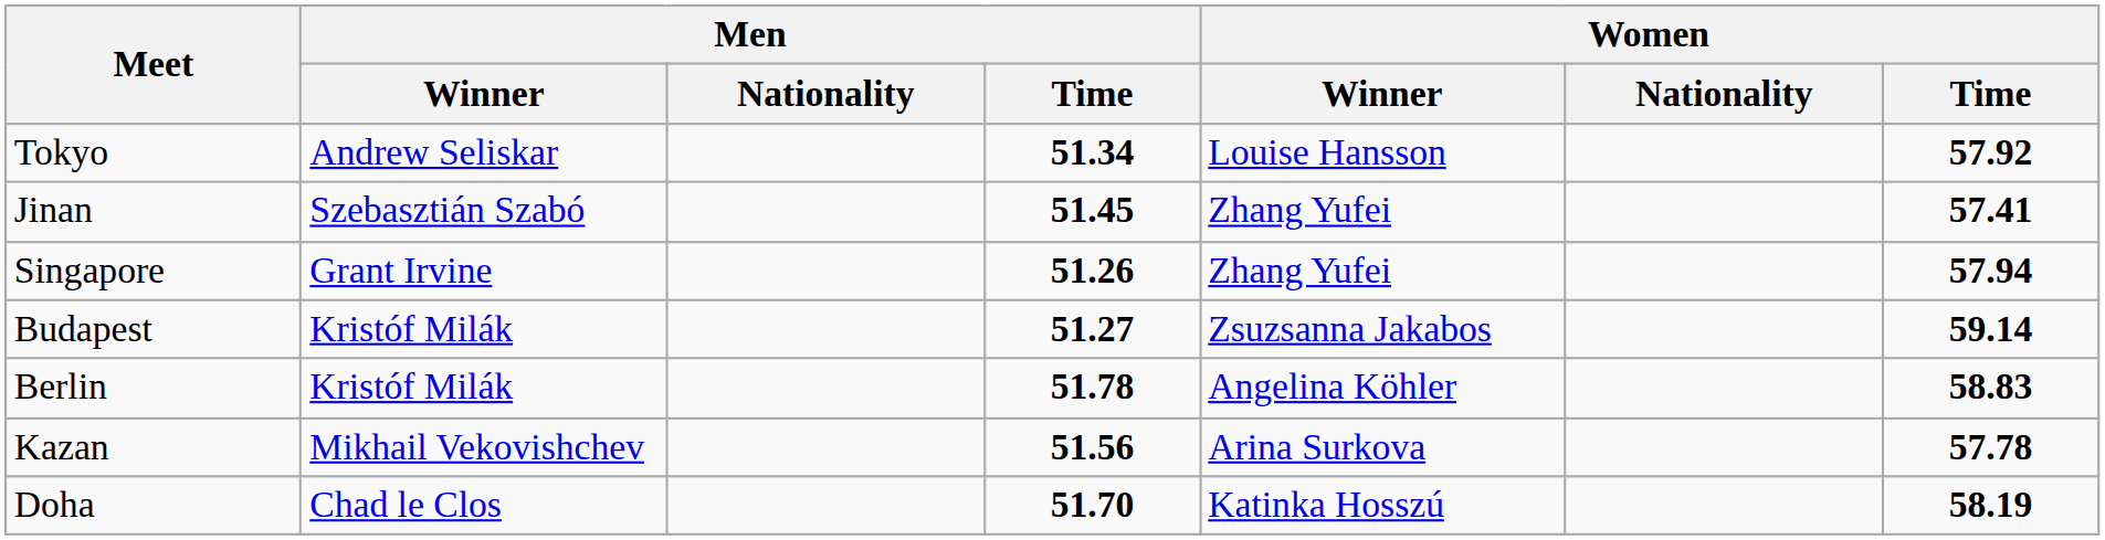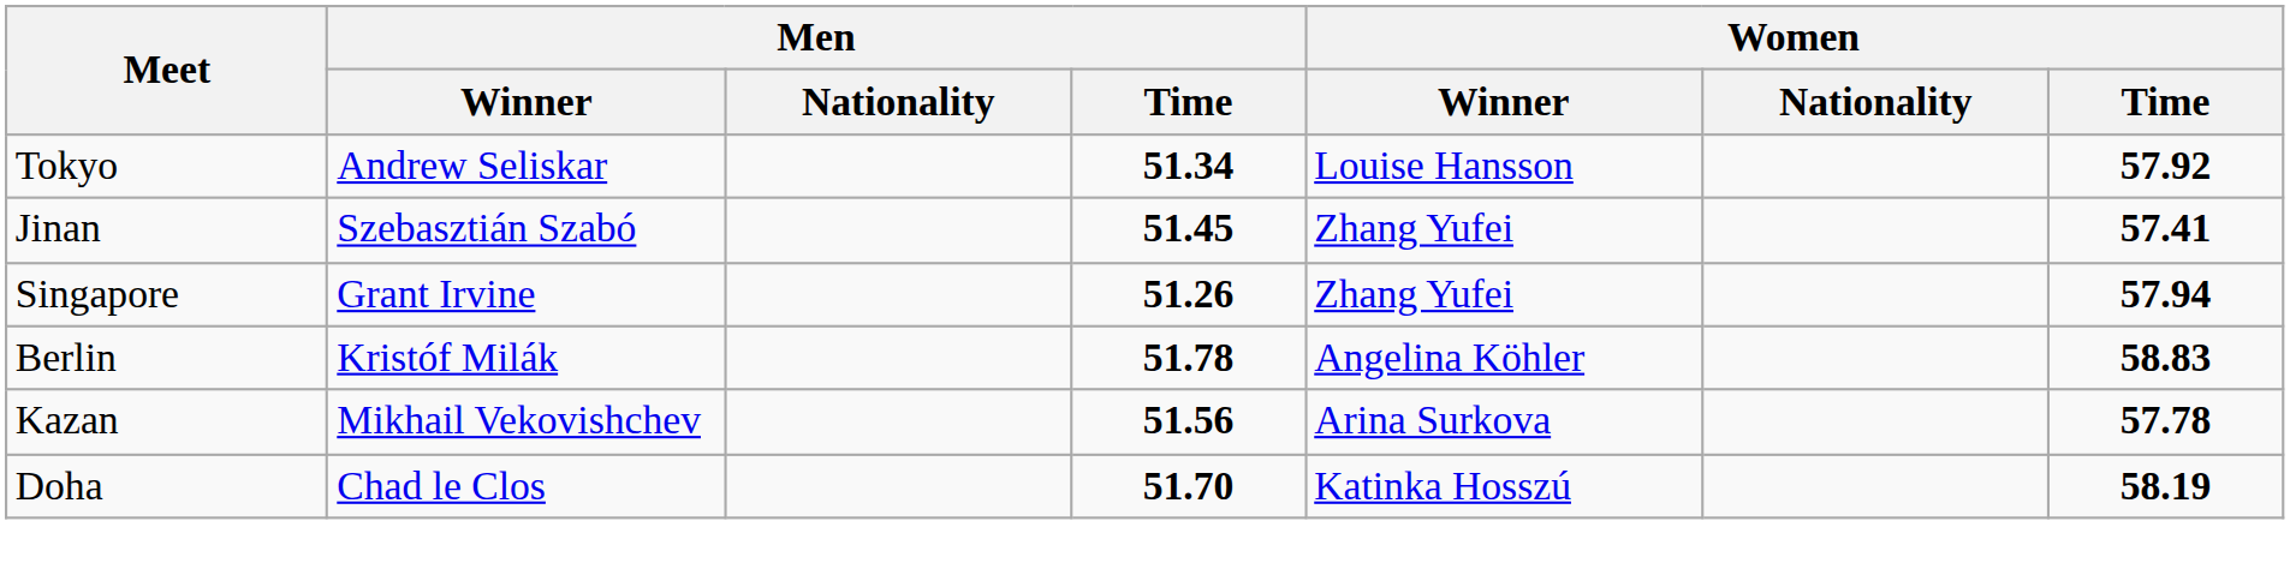 <table class="wikitable">
 <tr>
 <th width=120 rowspan="2">Meet</th>
 <th colspan="3">Men</th>
 <th colspan="3">Women</th>
 </tr>
 <tr>
 <th width=150>Winner</th>
 <th width=130>Nationality</th>
 <th width=85>Time</th>
 <th width=150>Winner</th>
 <th width=130>Nationality</th>
 <th width=85>Time</th>
 </tr>
 <tr>
 <td>Tokyo</td>
 <td><a href='#'>Andrew Seliskar</a></td>
 <td></td>
 <td align=center><strong>51.34</strong></td>
 <td><a href='#'>Louise Hansson</a></td>
 <td></td>
 <td align=center><strong>57.92</strong></td>
 </tr>
 <tr>
 <td>Jinan</td>
 <td><a href='#'>Szebasztián Szabó</a></td>
 <td></td>
 <td align=center><strong>51.45</strong></td>
 <td><a href='#'>Zhang Yufei</a></td>
 <td></td>
 <td align=center><strong>57.41</strong></td>
 </tr>
 <tr>
 <td>Singapore</td>
 <td><a href='#'>Grant Irvine</a></td>
 <td></td>
 <td align=center><strong>51.26</strong></td>
 <td><a href='#'>Zhang Yufei</a></td>
 <td></td>
 <td align=center><strong>57.94</strong></td>
 </tr>
 <tr>
-<td>Budapest</td>
-<td><a href='#'>Kristóf Milák</a></td>
-<td></td>
-<td align=center><strong>51.27</strong></td>
-<td><a href='#'>Zsuzsanna Jakabos</a></td>
-<td></td>
-<td align=center><strong>59.14</strong></td>
-</tr>
-<tr>
 <td>Berlin</td>
 <td><a href='#'>Kristóf Milák</a></td>
 <td></td>
 <td align=center><strong>51.78</strong></td>
 <td><a href='#'>Angelina Köhler</a></td>
 <td></td>
 <td align=center><strong>58.83</strong></td>
 </tr>
 <tr>
 <td>Kazan</td>
 <td><a href='#'>Mikhail Vekovishchev</a></td>
 <td></td>
 <td align=center><strong>51.56</strong></td>
 <td><a href='#'>Arina Surkova</a></td>
 <td></td>
 <td align=center><strong>57.78</strong></td>
 </tr>
 <tr>
 <td>Doha</td>
 <td><a href='#'>Chad le Clos</a></td>
 <td></td>
 <td align=center><strong>51.70</strong></td>
 <td><a href='#'>Katinka Hosszú</a></td>
 <td></td>
 <td align=center><strong>58.19</strong></td>
 </tr>
 </table>
